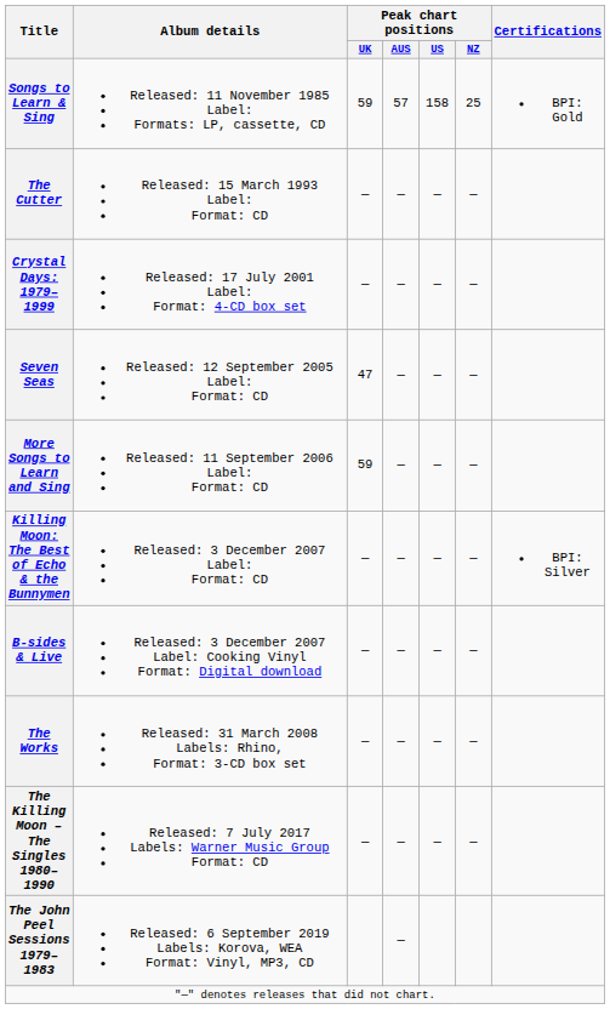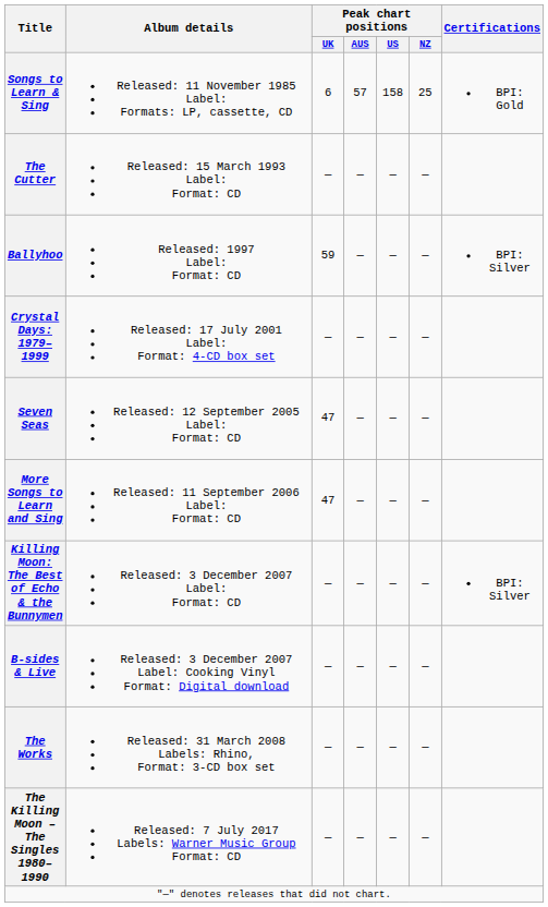 <table class="wikitable plainrowheaders" style="text-align:center;">
 <tr>
 <th scope="col" rowspan="2">Title</th>
 <th scope="col" rowspan="2" width="300">Album details</th>
 <th scope="col" colspan="4">Peak chart positions</th>
 <th scope="col" rowspan="2"><a href='#'>Certifications</a></th>
 </tr>
 <tr>
 <th style="width:3em;font-size:85%"><a href='#'>UK</a><br></th>
 <th style="width:3em;font-size:85%"><a href='#'>AUS</a><br></th>
 <th style="width:3em;font-size:85%"><a href='#'>US</a><br></th>
 <th style="width:3em;font-size:85%"><a href='#'>NZ</a><br></th>
 </tr>
 <tr>
 <th scope="row"><em><a href='#'>Songs to Learn & Sing</a></em></th>
 <td><br><ul><li>Released: 11 November 1985</li><li>Label: </li><li>Formats: LP, cassette, CD</li></ul></td>
-<td>59</td>
+<td>6</td>
 <td>57</td>
 <td>158</td>
 <td>25</td>
 <td><br><ul><li>BPI: Gold</li></ul></td>
 </tr>
 <tr>
 <th scope="row"><em><a href='#'>The Cutter</a></em></th>
 <td><br><ul><li>Released: 15 March 1993</li><li>Label: </li><li>Format: CD</li></ul></td>
 <td>—</td>
 <td>—</td>
 <td>—</td>
 <td>—</td>
 <td></td>
+</tr>
+<tr>
+<th scope="row"><em><a href='#'>Ballyhoo</a></em></th>
+<td><br><ul><li>Released: 1997</li><li>Label: </li><li>Format: CD</li></ul></td>
+<td>59</td>
+<td>—</td>
+<td>—</td>
+<td>—</td>
+<td><br><ul><li>BPI: Silver</li></ul></td>
 </tr>
 <tr>
 <th scope="row"><em><a href='#'>Crystal Days: 1979–1999</a></em></th>
 <td><br><ul><li>Released: 17 July 2001</li><li>Label: </li><li>Format: <a href='#'>4-CD box set</a></li></ul></td>
 <td>—</td>
 <td>—</td>
 <td>—</td>
 <td>—</td>
 <td></td>
 </tr>
 <tr>
 <th scope="row"><em><a href='#'>Seven Seas</a></em></th>
 <td><br><ul><li>Released: 12 September 2005</li><li>Label: </li><li>Format: CD</li></ul></td>
 <td>47</td>
 <td>—</td>
 <td>—</td>
 <td>—</td>
 <td></td>
 </tr>
 <tr>
 <th scope="row"><em><a href='#'>More Songs to Learn and Sing</a></em></th>
 <td><br><ul><li>Released: 11 September 2006</li><li>Label: </li><li>Format: CD</li></ul></td>
-<td>59</td>
+<td>47</td>
 <td>—</td>
 <td>—</td>
 <td>—</td>
 <td></td>
 </tr>
 <tr>
 <th scope="row"><em><a href='#'>Killing Moon: The Best of Echo & the Bunnymen</a></em></th>
 <td><br><ul><li>Released: 3 December 2007</li><li>Label: </li><li>Format: CD</li></ul></td>
 <td>—</td>
 <td>—</td>
 <td>—</td>
 <td>—</td>
 <td><br><ul><li>BPI: Silver</li></ul></td>
 </tr>
 <tr>
 <th scope="row"><em><a href='#'>B-sides & Live</a></em></th>
 <td><br><ul><li>Released: 3 December 2007</li><li>Label: Cooking Vinyl</li><li>Format: <a href='#'>Digital download</a></li></ul></td>
 <td>—</td>
 <td>—</td>
 <td>—</td>
 <td>—</td>
 <td></td>
 </tr>
 <tr>
 <th scope="row"><em><a href='#'>The Works</a></em></th>
 <td><br><ul><li>Released: 31 March 2008</li><li>Labels: Rhino, </li><li>Format: 3-CD box set</li></ul></td>
 <td>—</td>
 <td>—</td>
 <td>—</td>
 <td>—</td>
 <td></td>
 </tr>
 <tr>
 <th scope="row"><em>The Killing Moon – The Singles 1980–1990</em></th>
 <td><br><ul><li>Released: 7 July 2017</li><li>Labels: <a href='#'>Warner Music Group</a></li><li>Format:  CD</li></ul></td>
 <td>—</td>
 <td>—</td>
 <td>—</td>
 <td>—</td>
 <td></td>
 </tr>
 <tr>
-<th scope="row"><em>The John Peel Sessions 1979–1983</em></th>
-<td><br><ul><li>Released: 6 September 2019</li><li>Labels: Korova, WEA</li><li>Format: Vinyl, MP3, CD</li></ul></td>
-<td></td>
-<td>—</td>
-<td></td>
-<td></td>
-<td></td>
-</tr>
-<tr>
 <td colspan="7" style="font-size: 85%">"—" denotes releases that did not chart.</td>
 </tr>
 </table>
